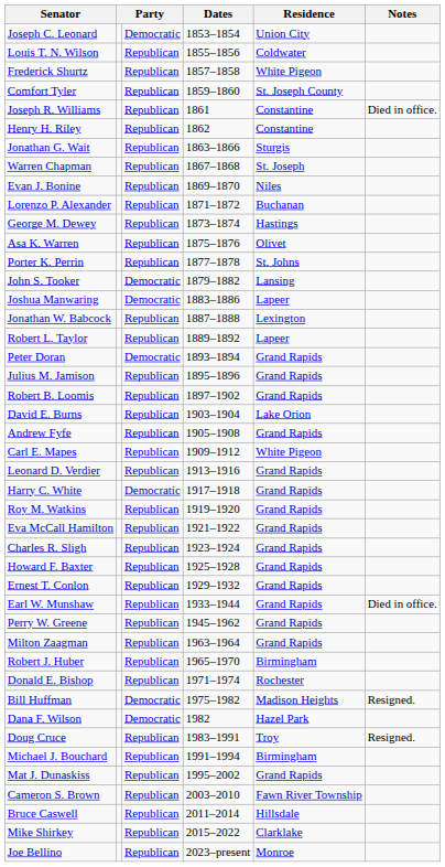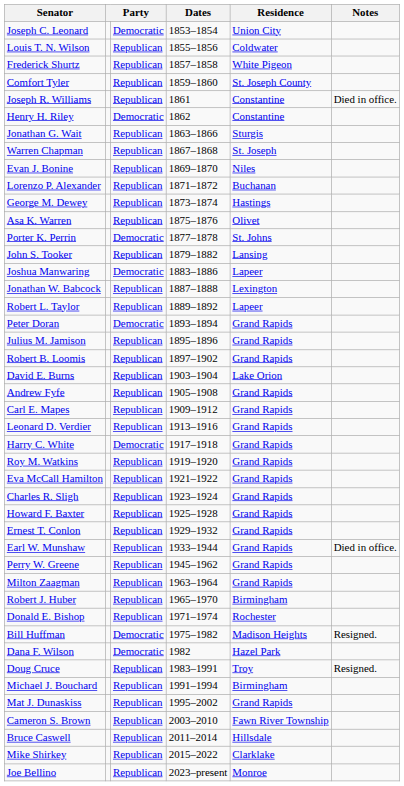 <table class=wikitable>
 <tr valign=bottom>
 <th>Senator</th>
 <th colspan="2">Party</th>
 <th>Dates</th>
 <th>Residence</th>
 <th>Notes</th>
 </tr>
 <tr>
 <td><a href='#'>Joseph C. Leonard</a></td>
 <td bgcolor=></td>
 <td><a href='#'>Democratic</a></td>
 <td>1853–1854</td>
 <td><a href='#'>Union City</a></td>
 <td></td>
 </tr>
 <tr>
 <td><a href='#'>Louis T. N. Wilson</a></td>
 <td bgcolor=></td>
 <td><a href='#'>Republican</a></td>
 <td>1855–1856</td>
 <td><a href='#'>Coldwater</a></td>
 <td></td>
 </tr>
 <tr>
 <td><a href='#'>Frederick Shurtz</a></td>
 <td bgcolor=></td>
 <td><a href='#'>Republican</a></td>
 <td>1857–1858</td>
 <td><a href='#'>White Pigeon</a></td>
 <td></td>
 </tr>
 <tr>
 <td><a href='#'>Comfort Tyler</a></td>
 <td bgcolor=></td>
 <td><a href='#'>Republican</a></td>
 <td>1859–1860</td>
 <td><a href='#'>St. Joseph County</a></td>
 <td></td>
 </tr>
 <tr>
 <td><a href='#'>Joseph R. Williams</a></td>
 <td bgcolor=></td>
 <td><a href='#'>Republican</a></td>
 <td>1861</td>
 <td><a href='#'>Constantine</a></td>
 <td>Died in office.</td>
 </tr>
 <tr>
 <td><a href='#'>Henry H. Riley</a></td>
 <td bgcolor=></td>
-<td><a href='#'>Republican</a></td>
+<td><a href='#'>Democratic</a></td>
 <td>1862</td>
 <td><a href='#'>Constantine</a></td>
 <td></td>
 </tr>
 <tr>
 <td><a href='#'>Jonathan G. Wait</a></td>
 <td bgcolor=></td>
 <td><a href='#'>Republican</a></td>
 <td>1863–1866</td>
 <td><a href='#'>Sturgis</a></td>
 <td></td>
 </tr>
 <tr>
 <td><a href='#'>Warren Chapman</a></td>
 <td bgcolor=></td>
 <td><a href='#'>Republican</a></td>
 <td>1867–1868</td>
 <td><a href='#'>St. Joseph</a></td>
 <td></td>
 </tr>
 <tr>
 <td><a href='#'>Evan J. Bonine</a></td>
 <td bgcolor=></td>
 <td><a href='#'>Republican</a></td>
 <td>1869–1870</td>
 <td><a href='#'>Niles</a></td>
 <td></td>
 </tr>
 <tr>
 <td><a href='#'>Lorenzo P. Alexander</a></td>
 <td bgcolor=></td>
 <td><a href='#'>Republican</a></td>
 <td>1871–1872</td>
 <td><a href='#'>Buchanan</a></td>
 <td></td>
 </tr>
 <tr>
 <td><a href='#'>George M. Dewey</a></td>
 <td bgcolor=></td>
 <td><a href='#'>Republican</a></td>
 <td>1873–1874</td>
 <td><a href='#'>Hastings</a></td>
 <td></td>
 </tr>
 <tr>
 <td><a href='#'>Asa K. Warren</a></td>
 <td bgcolor=></td>
 <td><a href='#'>Republican</a></td>
 <td>1875–1876</td>
 <td><a href='#'>Olivet</a></td>
 <td></td>
 </tr>
 <tr>
 <td><a href='#'>Porter K. Perrin</a></td>
 <td bgcolor=></td>
-<td><a href='#'>Republican</a></td>
+<td><a href='#'>Democratic</a></td>
 <td>1877–1878</td>
 <td><a href='#'>St. Johns</a></td>
 <td></td>
 </tr>
 <tr>
 <td><a href='#'>John S. Tooker</a></td>
 <td bgcolor=></td>
-<td><a href='#'>Democratic</a></td>
+<td><a href='#'>Republican</a></td>
 <td>1879–1882</td>
 <td><a href='#'>Lansing</a></td>
 <td></td>
 </tr>
 <tr>
 <td><a href='#'>Joshua Manwaring</a></td>
 <td bgcolor=></td>
 <td><a href='#'>Democratic</a></td>
 <td>1883–1886</td>
 <td><a href='#'>Lapeer</a></td>
 <td></td>
 </tr>
 <tr>
 <td><a href='#'>Jonathan W. Babcock</a></td>
 <td bgcolor=></td>
 <td><a href='#'>Republican</a></td>
 <td>1887–1888</td>
 <td><a href='#'>Lexington</a></td>
 <td></td>
 </tr>
 <tr>
 <td><a href='#'>Robert L. Taylor</a></td>
 <td bgcolor=></td>
 <td><a href='#'>Republican</a></td>
 <td>1889–1892</td>
 <td><a href='#'>Lapeer</a></td>
 <td></td>
 </tr>
 <tr>
 <td><a href='#'>Peter Doran</a></td>
 <td bgcolor=></td>
 <td><a href='#'>Democratic</a></td>
 <td>1893–1894</td>
 <td><a href='#'>Grand Rapids</a></td>
 <td></td>
 </tr>
 <tr>
 <td><a href='#'>Julius M. Jamison</a></td>
 <td bgcolor=></td>
 <td><a href='#'>Republican</a></td>
 <td>1895–1896</td>
 <td><a href='#'>Grand Rapids</a></td>
 <td></td>
 </tr>
 <tr>
 <td><a href='#'>Robert B. Loomis</a></td>
 <td bgcolor=></td>
 <td><a href='#'>Republican</a></td>
 <td>1897–1902</td>
 <td><a href='#'>Grand Rapids</a></td>
 <td></td>
 </tr>
 <tr>
 <td><a href='#'>David E. Burns</a></td>
 <td bgcolor=></td>
 <td><a href='#'>Republican</a></td>
 <td>1903–1904</td>
 <td><a href='#'>Lake Orion</a></td>
 <td></td>
 </tr>
 <tr>
 <td><a href='#'>Andrew Fyfe</a></td>
 <td bgcolor=></td>
 <td><a href='#'>Republican</a></td>
 <td>1905–1908</td>
 <td><a href='#'>Grand Rapids</a></td>
 <td></td>
 </tr>
 <tr>
 <td><a href='#'>Carl E. Mapes</a></td>
 <td bgcolor=></td>
 <td><a href='#'>Republican</a></td>
 <td>1909–1912</td>
-<td><a href='#'>White Pigeon</a></td>
+<td><a href='#'>Grand Rapids</a></td>
 <td></td>
 </tr>
 <tr>
 <td><a href='#'>Leonard D. Verdier</a></td>
 <td bgcolor=></td>
 <td><a href='#'>Republican</a></td>
 <td>1913–1916</td>
 <td><a href='#'>Grand Rapids</a></td>
 <td></td>
 </tr>
 <tr>
 <td><a href='#'>Harry C. White</a></td>
 <td bgcolor=></td>
 <td><a href='#'>Democratic</a></td>
 <td>1917–1918</td>
 <td><a href='#'>Grand Rapids</a></td>
 <td></td>
 </tr>
 <tr>
 <td><a href='#'>Roy M. Watkins</a></td>
 <td bgcolor=></td>
 <td><a href='#'>Republican</a></td>
 <td>1919–1920</td>
 <td><a href='#'>Grand Rapids</a></td>
 <td></td>
 </tr>
 <tr>
 <td><a href='#'>Eva McCall Hamilton</a></td>
 <td bgcolor=></td>
 <td><a href='#'>Republican</a></td>
 <td>1921–1922</td>
 <td><a href='#'>Grand Rapids</a></td>
 <td></td>
 </tr>
 <tr>
 <td><a href='#'>Charles R. Sligh</a></td>
 <td bgcolor=></td>
 <td><a href='#'>Republican</a></td>
 <td>1923–1924</td>
 <td><a href='#'>Grand Rapids</a></td>
 <td></td>
 </tr>
 <tr>
 <td><a href='#'>Howard F. Baxter</a></td>
 <td bgcolor=></td>
 <td><a href='#'>Republican</a></td>
 <td>1925–1928</td>
 <td><a href='#'>Grand Rapids</a></td>
 <td></td>
 </tr>
 <tr>
 <td><a href='#'>Ernest T. Conlon</a></td>
 <td bgcolor=></td>
 <td><a href='#'>Republican</a></td>
 <td>1929–1932</td>
 <td><a href='#'>Grand Rapids</a></td>
 <td></td>
 </tr>
 <tr>
 <td><a href='#'>Earl W. Munshaw</a></td>
 <td bgcolor=></td>
 <td><a href='#'>Republican</a></td>
 <td>1933–1944</td>
 <td><a href='#'>Grand Rapids</a></td>
 <td>Died in office.</td>
 </tr>
 <tr>
 <td><a href='#'>Perry W. Greene</a></td>
 <td bgcolor=></td>
 <td><a href='#'>Republican</a></td>
 <td>1945–1962</td>
 <td><a href='#'>Grand Rapids</a></td>
 <td></td>
 </tr>
 <tr>
 <td><a href='#'>Milton Zaagman</a></td>
 <td bgcolor=></td>
 <td><a href='#'>Republican</a></td>
 <td>1963–1964</td>
 <td><a href='#'>Grand Rapids</a></td>
 <td></td>
 </tr>
 <tr>
 <td><a href='#'>Robert J. Huber</a></td>
 <td bgcolor=></td>
 <td><a href='#'>Republican</a></td>
 <td>1965–1970</td>
 <td><a href='#'>Birmingham</a></td>
 <td></td>
 </tr>
 <tr>
 <td><a href='#'>Donald E. Bishop</a></td>
 <td bgcolor=></td>
 <td><a href='#'>Republican</a></td>
 <td>1971–1974</td>
 <td><a href='#'>Rochester</a></td>
 <td></td>
 </tr>
 <tr>
 <td><a href='#'>Bill Huffman</a></td>
 <td bgcolor=></td>
 <td><a href='#'>Democratic</a></td>
 <td>1975–1982</td>
 <td><a href='#'>Madison Heights</a></td>
 <td>Resigned.</td>
 </tr>
 <tr>
 <td><a href='#'>Dana F. Wilson</a></td>
 <td bgcolor=></td>
 <td><a href='#'>Democratic</a></td>
 <td>1982</td>
 <td><a href='#'>Hazel Park</a></td>
 <td></td>
 </tr>
 <tr>
 <td><a href='#'>Doug Cruce</a></td>
 <td bgcolor=></td>
 <td><a href='#'>Republican</a></td>
 <td>1983–1991</td>
 <td><a href='#'>Troy</a></td>
 <td>Resigned.</td>
 </tr>
 <tr>
 <td><a href='#'>Michael J. Bouchard</a></td>
 <td bgcolor=></td>
 <td><a href='#'>Republican</a></td>
 <td>1991–1994</td>
 <td><a href='#'>Birmingham</a></td>
 <td></td>
 </tr>
 <tr>
 <td><a href='#'>Mat J. Dunaskiss</a></td>
 <td bgcolor=></td>
 <td><a href='#'>Republican</a></td>
 <td>1995–2002</td>
 <td><a href='#'>Grand Rapids</a></td>
 <td></td>
 </tr>
 <tr>
 <td><a href='#'>Cameron S. Brown</a></td>
 <td bgcolor=></td>
 <td><a href='#'>Republican</a></td>
 <td>2003–2010</td>
 <td><a href='#'>Fawn River Township</a></td>
 <td></td>
 </tr>
 <tr>
 <td><a href='#'>Bruce Caswell</a></td>
 <td bgcolor=></td>
 <td><a href='#'>Republican</a></td>
 <td>2011–2014</td>
 <td><a href='#'>Hillsdale</a></td>
 <td></td>
 </tr>
 <tr>
 <td><a href='#'>Mike Shirkey</a></td>
 <td bgcolor=></td>
 <td><a href='#'>Republican</a></td>
 <td>2015–2022</td>
 <td><a href='#'>Clarklake</a></td>
 <td></td>
 </tr>
 <tr>
 <td><a href='#'>Joe Bellino</a></td>
 <td bgcolor=></td>
 <td><a href='#'>Republican</a></td>
 <td>2023–present</td>
 <td><a href='#'>Monroe</a></td>
 <td></td>
 </tr>
 </table>
